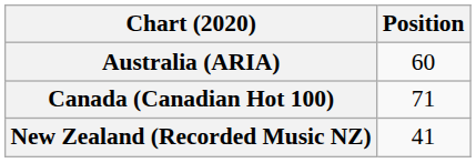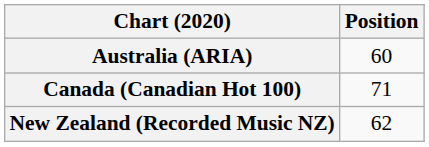 <table class="wikitable sortable plainrowheaders" style="text-align:center">
 <tr>
 <th scope="col">Chart (2020)</th>
 <th scope="col">Position</th>
 </tr>
 <tr>
 <th scope="row">Australia (ARIA)</th>
 <td>60</td>
 </tr>
 <tr>
 <th scope="row">Canada (Canadian Hot 100)</th>
 <td>71</td>
 </tr>
 <tr>
 <th scope="row">New Zealand (Recorded Music NZ)</th>
-<td>41</td>
+<td>62</td>
 </tr>
 </table>
